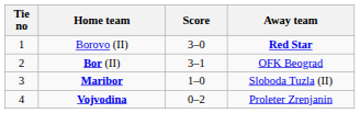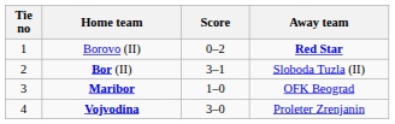 <table class="wikitable" style="text-align: center">
 <tr>
 <th width=40>Tie no</th>
 <th width=170>Home team</th>
 <th width=80>Score</th>
 <th width=170>Away team</th>
 </tr>
 <tr>
 <td>1</td>
 <td><a href='#'>Borovo</a> (II)</td>
-<td>3–0</td>
+<td>0–2</td>
 <td><strong><a href='#'>Red Star</a></strong></td>
 </tr>
 <tr>
 <td>2</td>
 <td><strong><a href='#'>Bor</a></strong> (II)</td>
 <td>3–1</td>
-<td><a href='#'>OFK Beograd</a></td>
+<td><a href='#'>Sloboda Tuzla</a> (II)</td>
 </tr>
 <tr>
 <td>3</td>
 <td><strong><a href='#'>Maribor</a></strong></td>
 <td>1–0</td>
-<td><a href='#'>Sloboda Tuzla</a> (II)</td>
+<td><a href='#'>OFK Beograd</a></td>
 </tr>
 <tr>
 <td>4</td>
 <td><strong><a href='#'>Vojvodina</a></strong></td>
-<td>0–2</td>
+<td>3–0</td>
 <td><a href='#'>Proleter Zrenjanin</a></td>
 </tr>
 </table>
